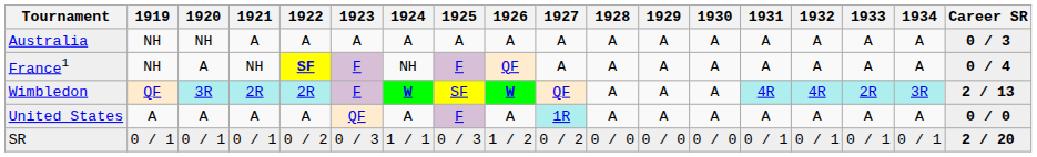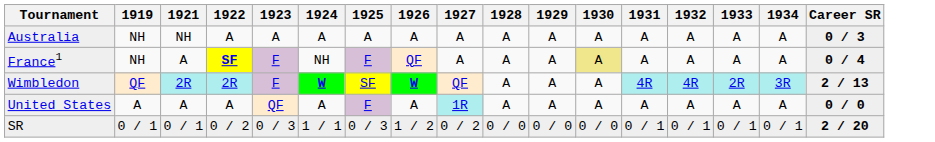 <table class="wikitable">
 <tr>
 <th>Tournament</th>
 <th>1919</th>
-<th>1920</th>
 <th>1921</th>
 <th>1922</th>
 <th>1923</th>
 <th>1924</th>
 <th>1925</th>
 <th>1926</th>
 <th>1927</th>
 <th>1928</th>
 <th>1929</th>
 <th>1930</th>
 <th>1931</th>
 <th>1932</th>
 <th>1933</th>
 <th>1934</th>
 <th>Career SR</th>
 </tr>
 <tr>
 <td style="background:#EFEFEF;"><a href='#'>Australia</a></td>
 <td align="center">NH</td>
 <td align="center">NH</td>
 <td align="center">A</td>
 <td align="center">A</td>
 <td align="center">A</td>
 <td align="center">A</td>
 <td align="center">A</td>
 <td align="center">A</td>
 <td align="center">A</td>
 <td align="center">A</td>
 <td align="center">A</td>
 <td align="center">A</td>
 <td align="center">A</td>
 <td align="center">A</td>
 <td align="center">A</td>
-<td align="center">A</td>
 <td align="center" style="background:#EFEFEF;"><strong>0 / 3</strong></td>
 </tr>
 <tr>
 <td style="background:#EFEFEF;"><a href='#'>France</a><sup>1</sup></td>
 <td align="center">NH</td>
 <td align="center">A</td>
-<td align="center">NH</td>
 <td align="center" style="background:yellow;"><strong><a href='#'>SF</a></strong></td>
 <td align="center" style="background:#D8BFD8;"><a href='#'>F</a></td>
 <td align="center">NH</td>
 <td align="center" style="background:#D8BFD8;"><a href='#'>F</a></td>
 <td align="center" style="background:#ffebcd;"><a href='#'>QF</a></td>
 <td align="center">A</td>
 <td align="center">A</td>
 <td align="center">A</td>
-<td align="center">A</td>
+<td align="center" style="background: khaki;">A</td>
 <td align="center">A</td>
 <td align="center">A</td>
 <td align="center">A</td>
 <td align="center">A</td>
 <td align="center" style="background:#EFEFEF;"><strong>0 / 4</strong></td>
 </tr>
 <tr>
 <td style="background:#EFEFEF;"><a href='#'>Wimbledon</a></td>
 <td align="center" style="background:#ffebcd;"><a href='#'>QF</a></td>
-<td align="center" style="background:#afeeee;"><a href='#'>3R</a></td>
 <td align="center" style="background:#afeeee;"><a href='#'>2R</a></td>
 <td align="center" style="background:#afeeee;"><a href='#'>2R</a></td>
 <td align="center" style="background:#D8BFD8;"><a href='#'>F</a></td>
 <td align="center" style="background:#00ff00;"><strong><a href='#'>W</a></strong></td>
 <td align="center" style="background:yellow;"><a href='#'>SF</a></td>
 <td align="center" style="background:#00ff00;"><strong><a href='#'>W</a></strong></td>
 <td align="center" style="background:#ffebcd;"><a href='#'>QF</a></td>
 <td align="center">A</td>
 <td align="center">A</td>
 <td align="center">A</td>
 <td align="center" style="background:#afeeee;"><a href='#'>4R</a></td>
 <td align="center" style="background:#afeeee;"><a href='#'>4R</a></td>
 <td align="center" style="background:#afeeee;"><a href='#'>2R</a></td>
 <td align="center" style="background:#afeeee;"><a href='#'>3R</a></td>
 <td align="center" style="background:#EFEFEF;"><strong>2 / 13</strong></td>
 </tr>
 <tr>
 <td style="background:#EFEFEF;"><a href='#'>United States</a></td>
 <td align="center">A</td>
 <td align="center">A</td>
 <td align="center">A</td>
-<td align="center">A</td>
 <td align="center" style="background:#ffebcd;"><a href='#'>QF</a></td>
 <td align="center">A</td>
 <td align="center" style="background:#D8BFD8;"><a href='#'>F</a></td>
 <td align="center">A</td>
 <td align="center" style="background:#afeeee;"><a href='#'>1R</a></td>
 <td align="center">A</td>
 <td align="center">A</td>
 <td align="center">A</td>
 <td align="center">A</td>
 <td align="center">A</td>
 <td align="center">A</td>
 <td align="center">A</td>
 <td align="center" style="background:#EFEFEF;"><strong>0 / 0</strong></td>
 </tr>
 <tr>
 <td style="background:#EFEFEF;">SR</td>
 <td align="center" style="background:#EFEFEF;">0 / 1</td>
 <td align="center" style="background:#EFEFEF;">0 / 1</td>
-<td align="center" style="background:#EFEFEF;">0 / 1</td>
 <td align="center" style="background:#EFEFEF;">0 / 2</td>
 <td align="center" style="background:#EFEFEF;">0 / 3</td>
 <td align="center" style="background:#EFEFEF;">1 / 1</td>
 <td align="center" style="background:#EFEFEF;">0 / 3</td>
 <td align="center" style="background:#EFEFEF;">1 / 2</td>
 <td align="center" style="background:#EFEFEF;">0 / 2</td>
 <td align="center" style="background:#EFEFEF;">0 / 0</td>
 <td align="center" style="background:#EFEFEF;">0 / 0</td>
 <td align="center" style="background:#EFEFEF;">0 / 0</td>
 <td align="center" style="background:#EFEFEF;">0 / 1</td>
 <td align="center" style="background:#EFEFEF;">0 / 1</td>
 <td align="center" style="background:#EFEFEF;">0 / 1</td>
 <td align="center" style="background:#EFEFEF;">0 / 1</td>
 <td align="center" style="background:#EFEFEF;"><strong>2 / 20</strong></td>
 </tr>
 </table>
